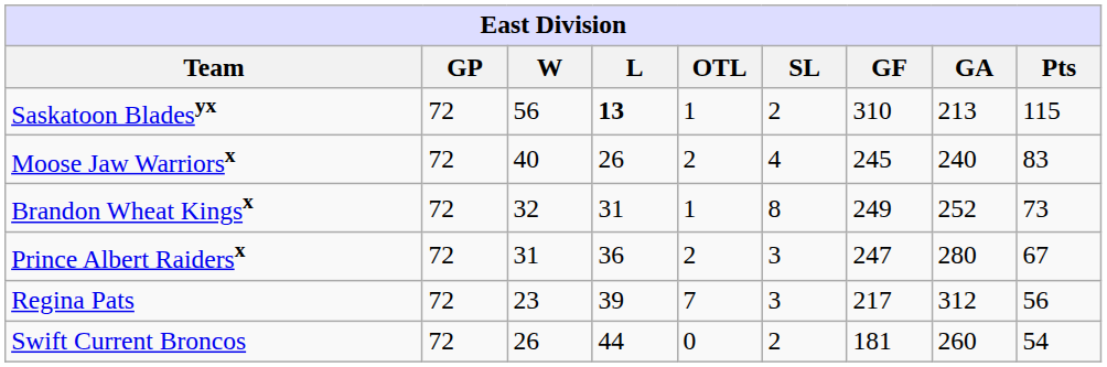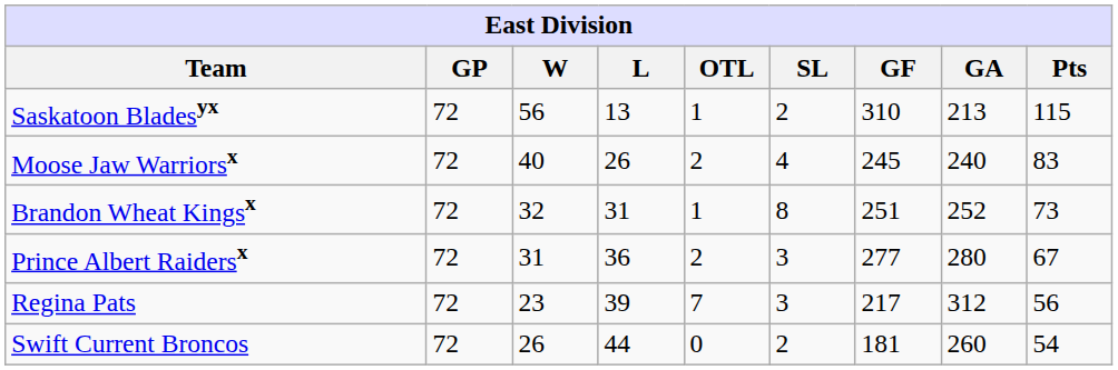 <table class="wikitable">
 <tr>
 <th colspan="9" style="background-color: #DDDDFF;"><strong>East Division</strong></th>
 </tr>
 <tr>
 <th width=250>Team</th>
 <th width=45>GP</th>
 <th width=45>W</th>
 <th width=45>L</th>
 <th width=45>OTL</th>
 <th width=45>SL</th>
 <th width=45>GF</th>
 <th width=45>GA</th>
 <th width=45>Pts</th>
 </tr>
 <tr>
 <td><a href='#'>Saskatoon Blades</a><sup><strong>yx</strong></sup></td>
 <td>72</td>
 <td>56</td>
-<td><strong>13</strong></td>
+<td>13</td>
 <td>1</td>
 <td>2</td>
 <td>310</td>
 <td>213</td>
 <td>115</td>
 </tr>
 <tr>
 <td><a href='#'>Moose Jaw Warriors</a><sup><strong>x</strong></sup></td>
 <td>72</td>
 <td>40</td>
 <td>26</td>
 <td>2</td>
 <td>4</td>
 <td>245</td>
 <td>240</td>
 <td>83</td>
 </tr>
 <tr>
 <td><a href='#'>Brandon Wheat Kings</a><sup><strong>x</strong></sup></td>
 <td>72</td>
 <td>32</td>
 <td>31</td>
 <td>1</td>
 <td>8</td>
-<td>249</td>
+<td>251</td>
 <td>252</td>
 <td>73</td>
 </tr>
 <tr>
 <td><a href='#'>Prince Albert Raiders</a><sup><strong>x</strong></sup></td>
 <td>72</td>
 <td>31</td>
 <td>36</td>
 <td>2</td>
 <td>3</td>
-<td>247</td>
+<td>277</td>
 <td>280</td>
 <td>67</td>
 </tr>
 <tr>
 <td><a href='#'>Regina Pats</a></td>
 <td>72</td>
 <td>23</td>
 <td>39</td>
 <td>7</td>
 <td>3</td>
 <td>217</td>
 <td>312</td>
 <td>56</td>
 </tr>
 <tr>
 <td><a href='#'>Swift Current Broncos</a></td>
 <td>72</td>
 <td>26</td>
 <td>44</td>
 <td>0</td>
 <td>2</td>
 <td>181</td>
 <td>260</td>
 <td>54</td>
 </tr>
 </table>
